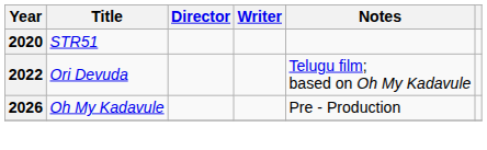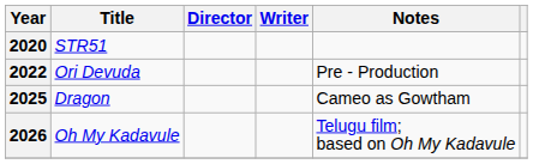 <table class="wikitable plainrowheaders">
 <tr>
 <th scope="col">Year</th>
 <th scope="col">Title</th>
 <th scope="col"><a href='#'>Director</a></th>
 <th scope="col"><a href='#'>Writer</a></th>
 <th scope="col">Notes</th>
 <th scope="col"></th>
 </tr>
 <tr>
 <th scope=row>2020</th>
 <td><em><a href='#'>STR51</a></em></td>
 <td></td>
 <td></td>
 <td></td>
 <td></td>
 </tr>
 <tr>
 <th scope=row>2022</th>
 <td><em><a href='#'>Ori Devuda</a></em></td>
 <td></td>
 <td></td>
-<td><a href='#'>Telugu film</a>;<br>based on <em>Oh My Kadavule</em></td>
+<td>Pre - Production</td>
+<td></td>
+</tr>
+<tr>
+<th scope=row>2025</th>
+<td><em><a href='#'>Dragon</a></em></td>
+<td></td>
+<td></td>
+<td>Cameo as Gowtham</td>
 <td></td>
 </tr>
 <tr>
 <th scope=row>2026</th>
 <td><em><a href='#'>Oh My Kadavule</a></em></td>
 <td></td>
 <td></td>
-<td>Pre - Production</td>
+<td><a href='#'>Telugu film</a>;<br>based on <em>Oh My Kadavule</em></td>
 <td></td>
 </tr>
 <tr>
 </tr>
 </table>
